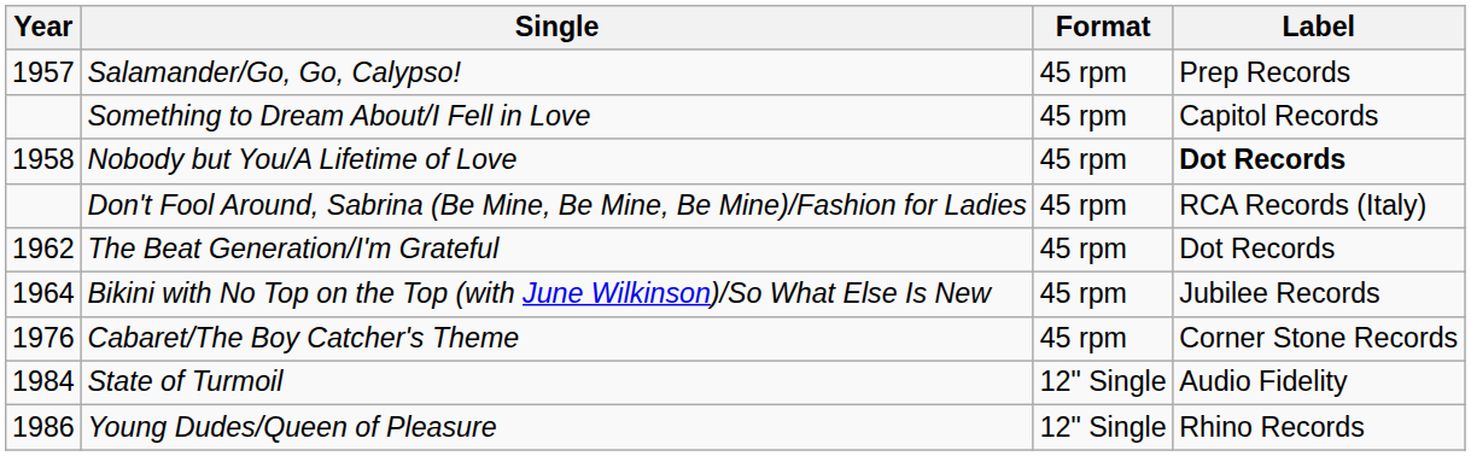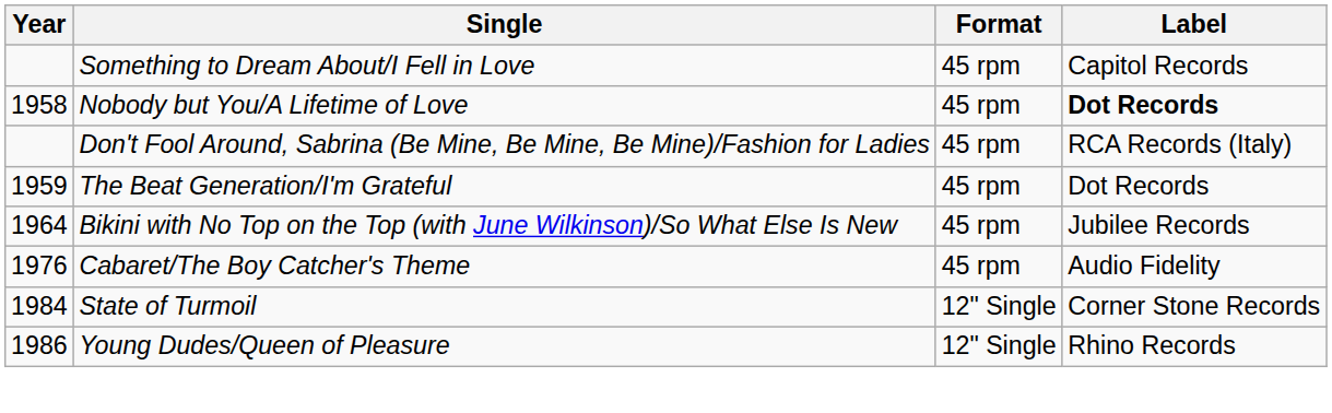 <table class="wikitable">
 <tr>
 <th>Year</th>
 <th>Single</th>
 <th>Format</th>
 <th>Label</th>
-</tr>
-<tr>
-<td>1957</td>
-<td><em>Salamander/Go, Go, Calypso!</em></td>
-<td>45 rpm</td>
-<td>Prep Records</td>
 </tr>
 <tr>
 <td></td>
 <td><em>Something to Dream About/I Fell in Love</em></td>
 <td>45 rpm</td>
 <td>Capitol Records</td>
 </tr>
 <tr>
 <td>1958</td>
 <td><em>Nobody but You/A Lifetime of Love</em></td>
 <td>45 rpm</td>
 <td><strong>Dot Records</strong></td>
 </tr>
 <tr>
 <td></td>
 <td><em>Don't Fool Around, Sabrina (Be Mine, Be Mine, Be Mine)/Fashion for Ladies</em></td>
 <td>45 rpm</td>
 <td>RCA Records (Italy)</td>
 </tr>
 <tr>
-<td>1962</td>
+<td>1959</td>
 <td><em>The Beat Generation/I'm Grateful</em></td>
 <td>45 rpm</td>
 <td>Dot Records</td>
 </tr>
 <tr>
 <td>1964</td>
 <td><em>Bikini with No Top on the Top (with <a href='#'>June Wilkinson</a>)/So What Else Is New</em></td>
 <td>45 rpm</td>
 <td>Jubilee Records</td>
 </tr>
 <tr>
 <td>1976</td>
 <td><em>Cabaret/The Boy Catcher's Theme</em></td>
 <td>45 rpm</td>
-<td>Corner Stone Records</td>
+<td>Audio Fidelity</td>
 </tr>
 <tr>
 <td>1984</td>
 <td><em>State of Turmoil</em></td>
 <td>12" Single</td>
-<td>Audio Fidelity</td>
+<td>Corner Stone Records</td>
 </tr>
 <tr>
 <td>1986</td>
 <td><em>Young Dudes/Queen of Pleasure</em></td>
 <td>12" Single</td>
 <td>Rhino Records</td>
 </tr>
 </table>
